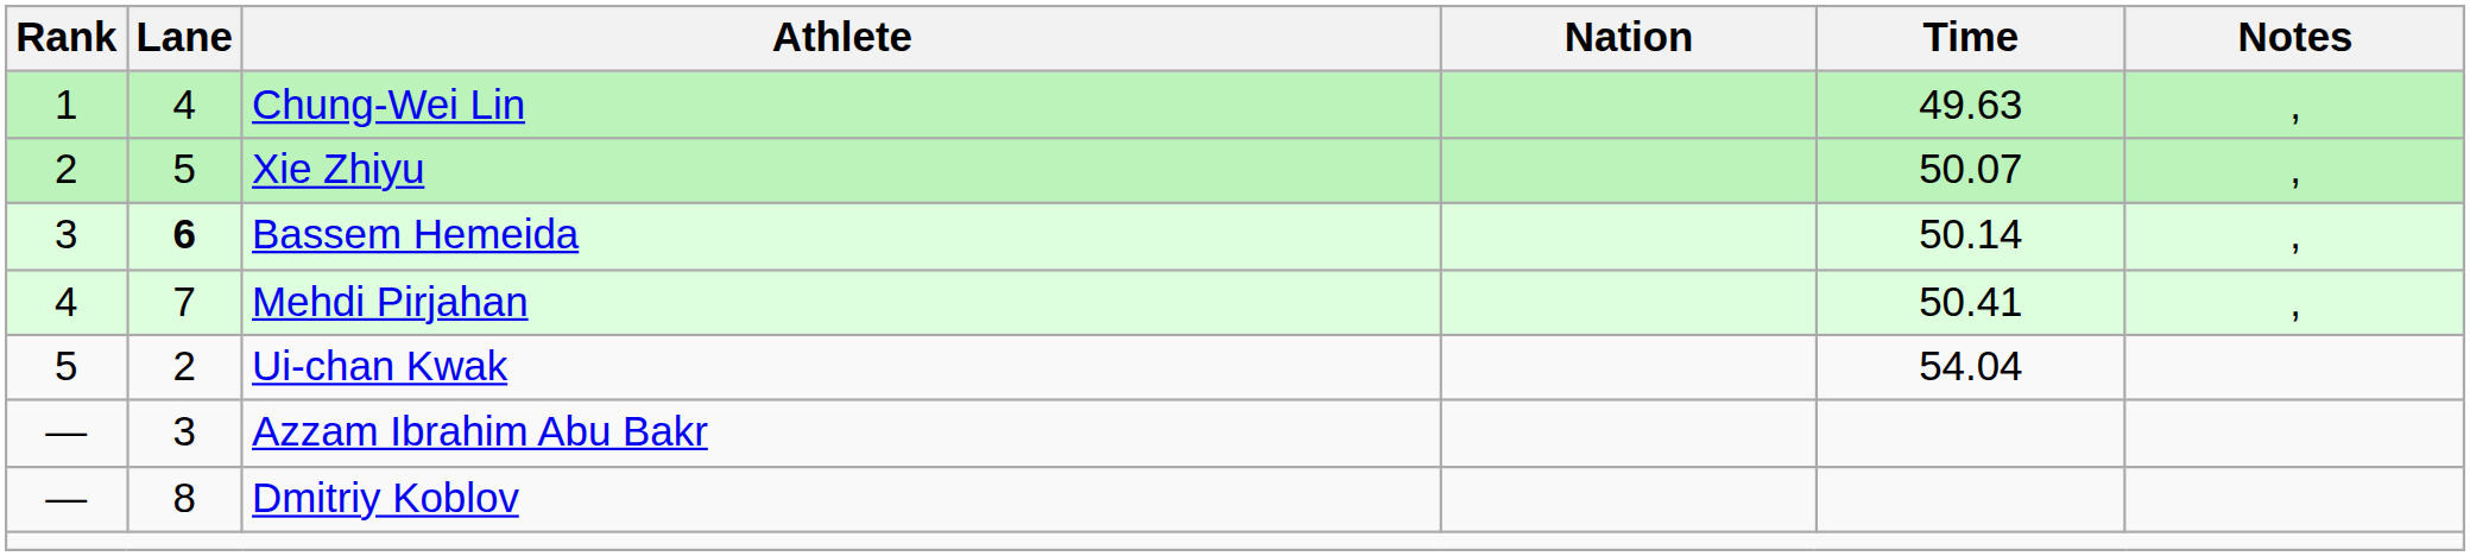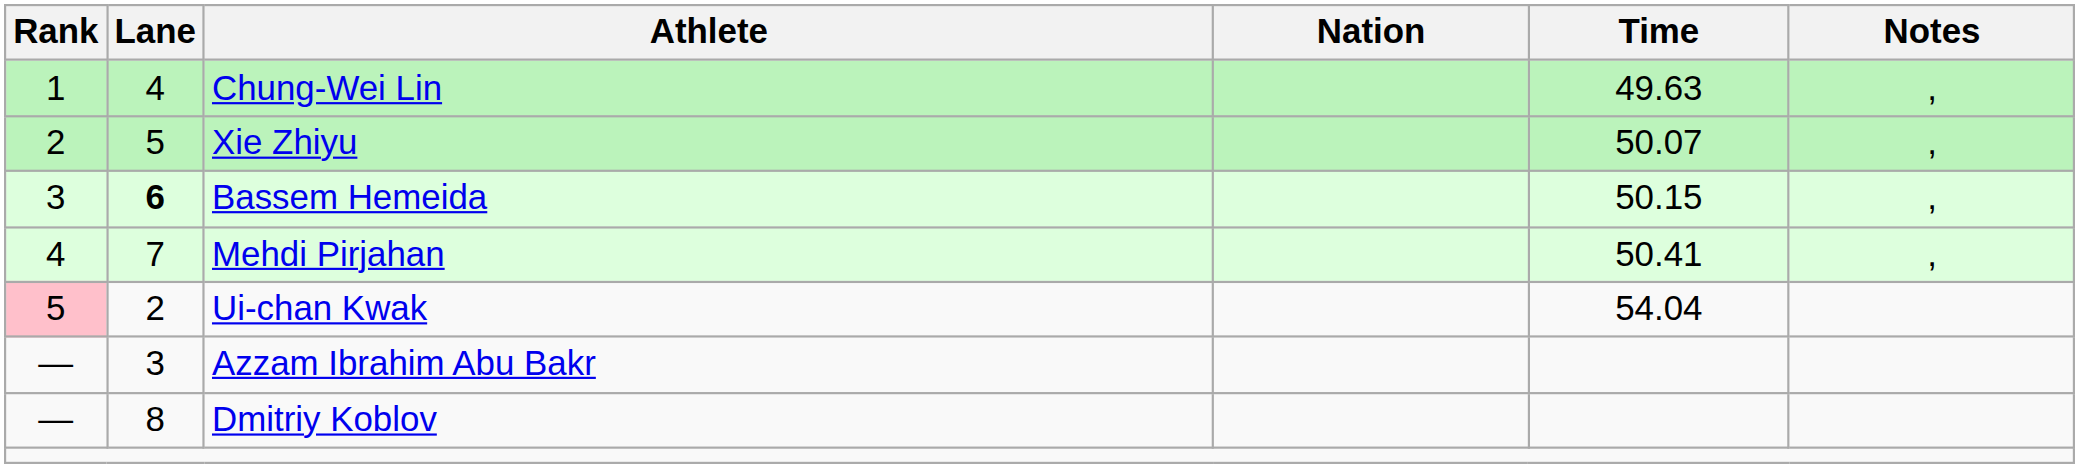 <table class="wikitable sortable" style="text-align:center;width: 60%;">
 <tr>
 <th scope="col" style="width: 10px;">Rank</th>
 <th scope="col" style="width: 10px;">Lane</th>
 <th scope="col">Athlete</th>
 <th scope="col">Nation</th>
 <th scope="col">Time</th>
 <th scope="col">Notes</th>
 </tr>
 <tr bgcolor=bbf3bb>
 <td>1</td>
 <td>4</td>
 <td align="left"><a href='#'>Chung-Wei Lin</a></td>
 <td align="left"></td>
 <td>49.63</td>
 <td>, </td>
 </tr>
 <tr bgcolor=bbf3bb>
 <td>2</td>
 <td>5</td>
 <td align="left"><a href='#'>Xie Zhiyu</a></td>
 <td align="left"></td>
 <td>50.07</td>
 <td>, </td>
 </tr>
 <tr bgcolor=ddffdd>
 <td>3</td>
 <td><strong>6</strong></td>
 <td align="left"><a href='#'>Bassem Hemeida</a></td>
 <td align="left"></td>
-<td>50.14</td>
+<td>50.15</td>
 <td>, </td>
 </tr>
 <tr bgcolor=ddffdd>
 <td>4</td>
 <td>7</td>
 <td align="left"><a href='#'>Mehdi Pirjahan</a></td>
 <td align="left"></td>
 <td>50.41</td>
 <td>, </td>
 </tr>
 <tr>
-<td>5</td>
+<td style="background: pink;">5</td>
 <td>2</td>
 <td align="left"><a href='#'>Ui-chan Kwak</a></td>
 <td align="left"></td>
 <td>54.04</td>
 <td></td>
 </tr>
 <tr>
 <td>—</td>
 <td>3</td>
 <td align="left"><a href='#'>Azzam Ibrahim Abu Bakr</a></td>
 <td align="left"></td>
 <td></td>
 <td></td>
 </tr>
 <tr>
 <td>—</td>
 <td>8</td>
 <td align="left"><a href='#'>Dmitriy Koblov</a></td>
 <td align="left"></td>
 <td></td>
 <td></td>
 </tr>
 <tr class="sortbottom">
 <td colspan="6"></td>
 </tr>
 </table>
